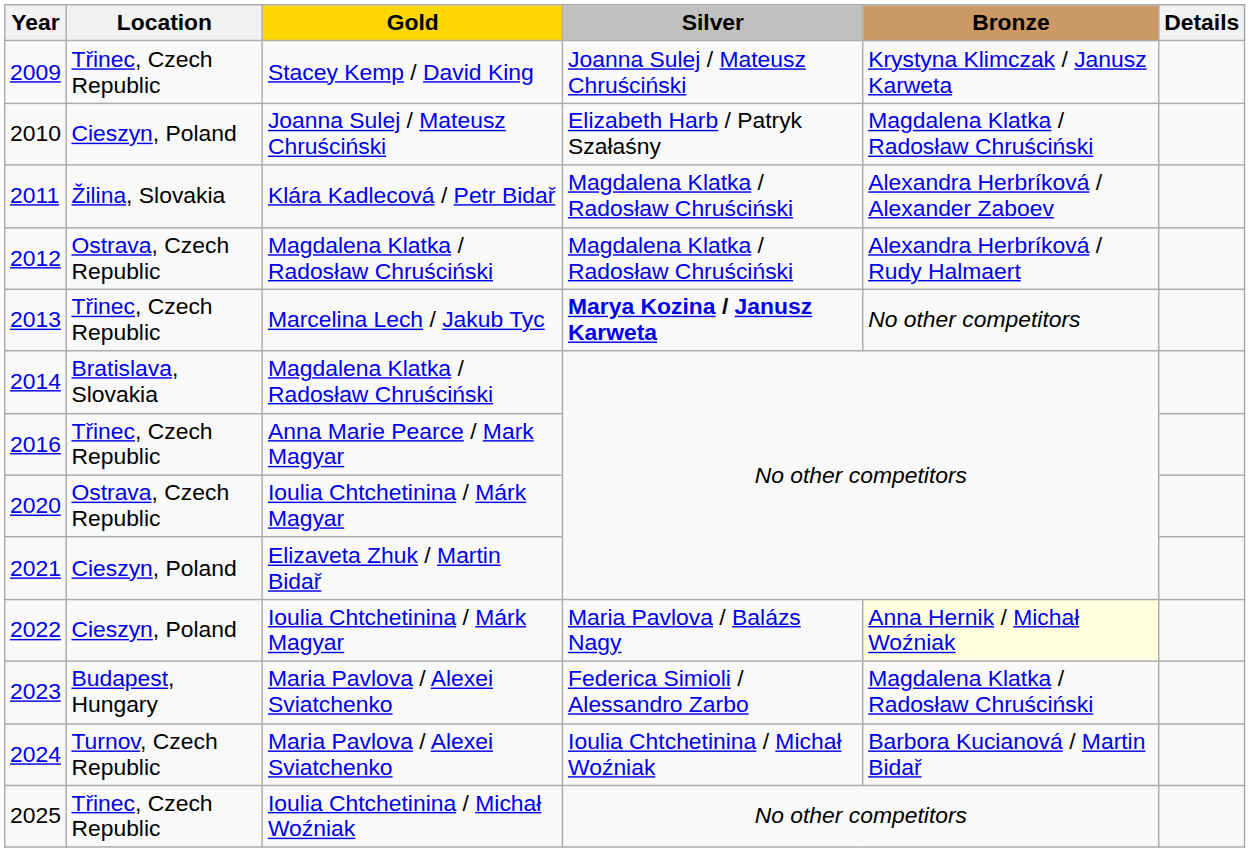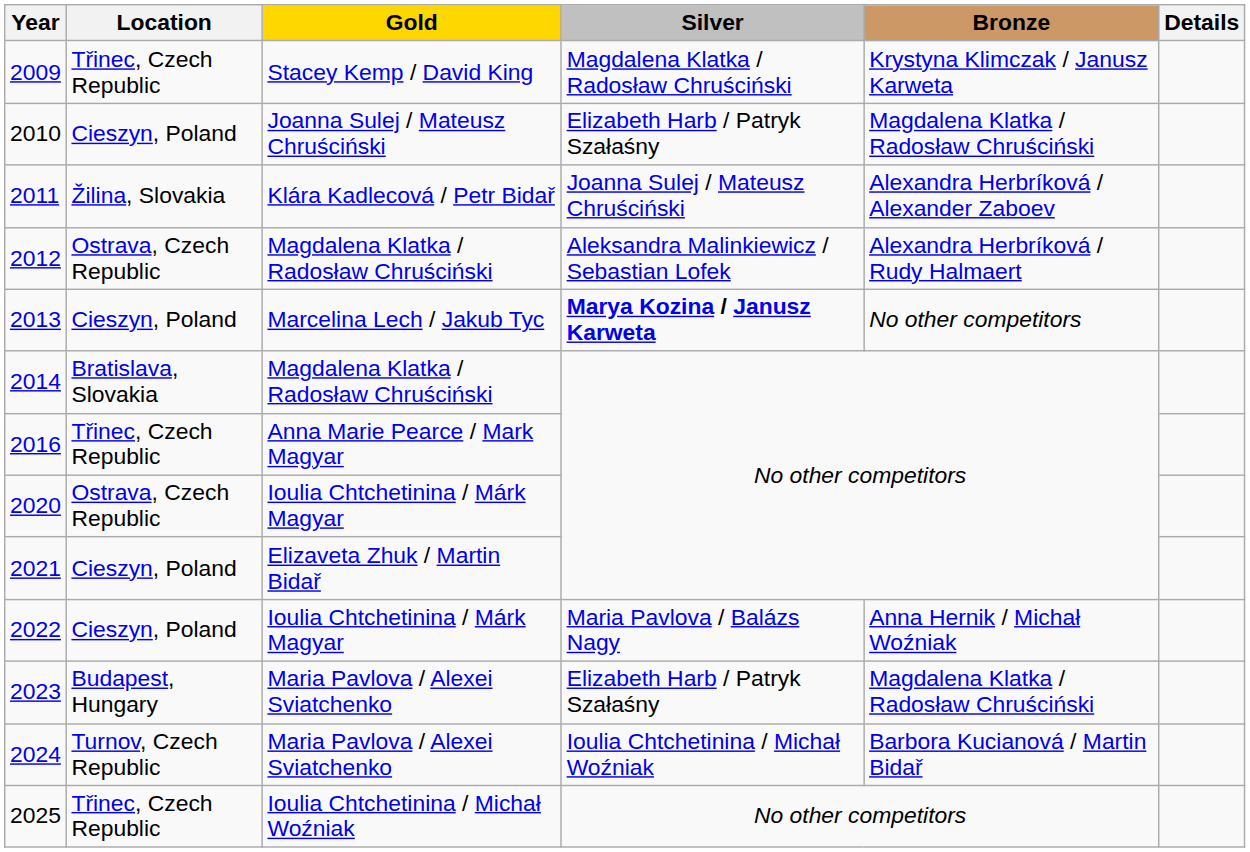 <table class="wikitable">
 <tr>
 <th>Year</th>
 <th>Location</th>
 <td align=center bgcolor=gold><strong>Gold</strong></td>
 <td align=center bgcolor=silver><strong>Silver</strong></td>
 <td align=center bgcolor=cc9966><strong>Bronze</strong></td>
 <th>Details</th>
 </tr>
 <tr>
 <td><a href='#'>2009</a></td>
 <td><a href='#'>Třinec</a>, Czech Republic</td>
 <td> <a href='#'>Stacey Kemp</a> / <a href='#'>David King</a></td>
-<td> <a href='#'>Joanna Sulej</a> / <a href='#'>Mateusz Chruściński</a></td>
+<td> <a href='#'>Magdalena Klatka</a> / <a href='#'>Radosław Chruściński</a></td>
 <td> <a href='#'>Krystyna Klimczak</a> / <a href='#'>Janusz Karweta</a></td>
 <td></td>
 </tr>
 <tr>
 <td>2010</td>
 <td><a href='#'>Cieszyn</a>, Poland</td>
 <td> <a href='#'>Joanna Sulej</a> / <a href='#'>Mateusz Chruściński</a></td>
 <td> <a href='#'>Elizabeth Harb</a> / Patryk Szałaśny</td>
 <td> <a href='#'>Magdalena Klatka</a> / <a href='#'>Radosław Chruściński</a></td>
 <td></td>
 </tr>
 <tr>
 <td><a href='#'>2011</a></td>
 <td><a href='#'>Žilina</a>, Slovakia</td>
 <td> <a href='#'>Klára Kadlecová</a> / <a href='#'>Petr Bidař</a></td>
-<td> <a href='#'>Magdalena Klatka</a> / <a href='#'>Radosław Chruściński</a></td>
+<td> <a href='#'>Joanna Sulej</a> / <a href='#'>Mateusz Chruściński</a></td>
 <td> <a href='#'>Alexandra Herbríková</a> / <a href='#'>Alexander Zaboev</a></td>
 <td></td>
 </tr>
 <tr>
 <td><a href='#'>2012</a></td>
 <td><a href='#'>Ostrava</a>, Czech Republic</td>
 <td> <a href='#'>Magdalena Klatka</a> / <a href='#'>Radosław Chruściński</a></td>
-<td> <a href='#'>Magdalena Klatka</a> / <a href='#'>Radosław Chruściński</a></td>
+<td> <a href='#'>Aleksandra Malinkiewicz</a> / <a href='#'>Sebastian Lofek</a></td>
 <td> <a href='#'>Alexandra Herbríková</a> / <a href='#'>Rudy Halmaert</a></td>
 <td></td>
 </tr>
 <tr>
 <td><a href='#'>2013</a></td>
-<td><a href='#'>Třinec</a>, Czech Republic</td>
+<td><a href='#'>Cieszyn</a>, Poland</td>
 <td> <a href='#'>Marcelina Lech</a> / <a href='#'>Jakub Tyc</a></td>
 <td><strong> <a href='#'>Marya Kozina</a> / <a href='#'>Janusz Karweta</a></strong></td>
 <td><em>No other competitors</em></td>
 <td></td>
 </tr>
 <tr>
 <td><a href='#'>2014</a></td>
 <td><a href='#'>Bratislava</a>, Slovakia</td>
 <td> <a href='#'>Magdalena Klatka</a> / <a href='#'>Radosław Chruściński</a></td>
 <td colspan="2" rowspan="4" align="center"><em>No other competitors</em></td>
 <td></td>
 </tr>
 <tr>
 <td><a href='#'>2016</a></td>
 <td><a href='#'>Třinec</a>, Czech Republic</td>
 <td> <a href='#'>Anna Marie Pearce</a> / <a href='#'>Mark Magyar</a></td>
 <td></td>
 </tr>
 <tr>
 <td><a href='#'>2020</a></td>
 <td><a href='#'>Ostrava</a>, Czech Republic</td>
 <td> <a href='#'>Ioulia Chtchetinina</a> / <a href='#'>Márk Magyar</a></td>
 <td></td>
 </tr>
 <tr>
 <td><a href='#'>2021</a></td>
 <td><a href='#'>Cieszyn</a>, Poland</td>
 <td> <a href='#'>Elizaveta Zhuk</a> / <a href='#'>Martin Bidař</a></td>
 <td></td>
 </tr>
 <tr>
 <td><a href='#'>2022</a></td>
 <td><a href='#'>Cieszyn</a>, Poland</td>
 <td> <a href='#'>Ioulia Chtchetinina</a> / <a href='#'>Márk Magyar</a></td>
 <td> <a href='#'>Maria Pavlova</a> / <a href='#'>Balázs Nagy</a></td>
-<td style="background: lightyellow;"> <a href='#'>Anna Hernik</a> / <a href='#'>Michał Woźniak</a></td>
+<td> <a href='#'>Anna Hernik</a> / <a href='#'>Michał Woźniak</a></td>
 <td></td>
 </tr>
 <tr>
 <td><a href='#'>2023</a></td>
 <td><a href='#'>Budapest</a>, Hungary</td>
 <td> <a href='#'>Maria Pavlova</a>  / <a href='#'>Alexei Sviatchenko</a></td>
-<td> <a href='#'>Federica Simioli</a> / <a href='#'>Alessandro Zarbo</a></td>
+<td> <a href='#'>Elizabeth Harb</a> / Patryk Szałaśny</td>
 <td> <a href='#'>Magdalena Klatka</a> / <a href='#'>Radosław Chruściński</a></td>
 <td></td>
 </tr>
 <tr>
 <td><a href='#'>2024</a></td>
 <td><a href='#'>Turnov</a>, Czech Republic</td>
 <td> <a href='#'>Maria Pavlova</a>  / <a href='#'>Alexei Sviatchenko</a></td>
 <td> <a href='#'>Ioulia Chtchetinina</a> / <a href='#'>Michał Woźniak</a></td>
 <td> <a href='#'>Barbora Kucianová</a> / <a href='#'>Martin Bidař</a></td>
 <td></td>
 </tr>
 <tr>
 <td>2025</td>
 <td><a href='#'>Třinec</a>, Czech Republic</td>
 <td> <a href='#'>Ioulia Chtchetinina</a> / <a href='#'>Michał Woźniak</a></td>
 <td colspan="2" align="center"><em>No other competitors</em></td>
 <td></td>
 </tr>
 </table>
